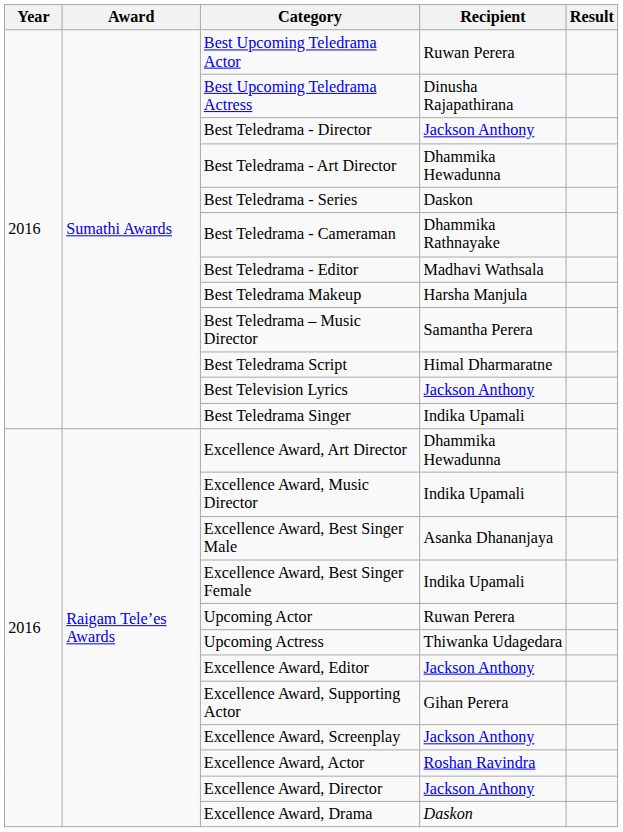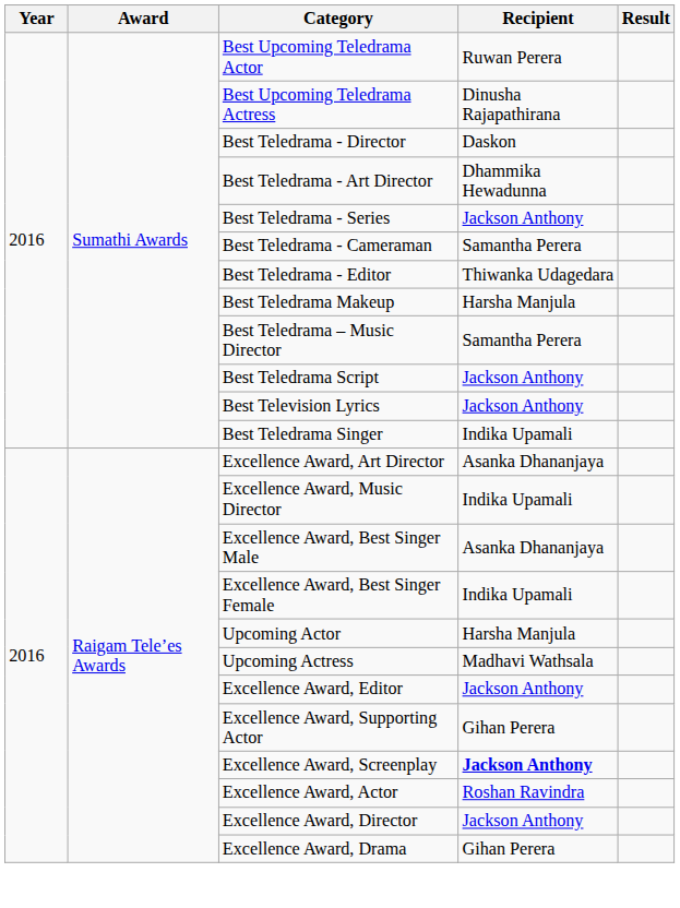 <table class="wikitable">
 <tr>
 <th style="width:50px;">Year</th>
 <th>Award</th>
 <th>Category</th>
 <th>Recipient</th>
 <th>Result</th>
 </tr>
 <tr>
 <td rowspan=12>2016</td>
 <td rowspan=12><a href='#'>Sumathi Awards</a></td>
 <td><a href='#'>Best Upcoming Teledrama Actor</a></td>
 <td>Ruwan Perera</td>
 <td></td>
 </tr>
 <tr>
 <td><a href='#'>Best Upcoming Teledrama Actress</a></td>
 <td>Dinusha Rajapathirana</td>
 <td></td>
 </tr>
 <tr>
 <td>Best Teledrama - Director</td>
-<td><a href='#'>Jackson Anthony</a></td>
+<td>Daskon</td>
 <td></td>
 </tr>
 <tr>
 <td>Best Teledrama - Art Director</td>
 <td>Dhammika Hewadunna</td>
 <td></td>
 </tr>
 <tr>
 <td>Best Teledrama - Series</td>
-<td>Daskon</td>
+<td><a href='#'>Jackson Anthony</a></td>
 <td></td>
 </tr>
 <tr>
 <td>Best Teledrama - Cameraman</td>
-<td>Dhammika Rathnayake</td>
+<td>Samantha Perera</td>
 <td></td>
 </tr>
 <tr>
 <td>Best Teledrama - Editor</td>
-<td>Madhavi Wathsala</td>
+<td>Thiwanka Udagedara</td>
 <td></td>
 </tr>
 <tr>
 <td>Best Teledrama Makeup</td>
 <td>Harsha Manjula</td>
 <td></td>
 </tr>
 <tr>
 <td>Best Teledrama – Music Director</td>
 <td>Samantha Perera</td>
 <td></td>
 </tr>
 <tr>
 <td>Best Teledrama Script</td>
-<td>Himal Dharmaratne</td>
+<td><a href='#'>Jackson Anthony</a></td>
 <td></td>
 </tr>
 <tr>
 <td>Best Television Lyrics</td>
 <td><a href='#'>Jackson Anthony</a></td>
 <td></td>
 </tr>
 <tr>
 <td>Best Teledrama Singer</td>
 <td>Indika Upamali</td>
 <td></td>
 </tr>
 <tr>
 <td rowspan=12>2016</td>
 <td rowspan=12><a href='#'>Raigam Tele’es Awards</a></td>
 <td>Excellence Award, Art Director</td>
-<td>Dhammika Hewadunna</td>
+<td>Asanka Dhananjaya</td>
 <td></td>
 </tr>
 <tr>
 <td>Excellence Award, Music Director</td>
 <td>Indika Upamali</td>
 <td></td>
 </tr>
 <tr>
 <td>Excellence Award, Best Singer Male</td>
 <td>Asanka Dhananjaya</td>
 <td></td>
 </tr>
 <tr>
 <td>Excellence Award, Best Singer Female</td>
 <td>Indika Upamali</td>
 <td></td>
 </tr>
 <tr>
 <td>Upcoming Actor</td>
-<td>Ruwan Perera</td>
+<td>Harsha Manjula</td>
 <td></td>
 </tr>
 <tr>
 <td>Upcoming Actress</td>
-<td>Thiwanka Udagedara</td>
+<td>Madhavi Wathsala</td>
 <td></td>
 </tr>
 <tr>
 <td>Excellence Award, Editor</td>
 <td><a href='#'>Jackson Anthony</a></td>
 <td></td>
 </tr>
 <tr>
 <td>Excellence Award, Supporting Actor</td>
 <td>Gihan Perera</td>
 <td></td>
 </tr>
 <tr>
 <td>Excellence Award, Screenplay</td>
-<td><a href='#'>Jackson Anthony</a></td>
+<td><strong><a href='#'>Jackson Anthony</a></strong></td>
 <td></td>
 </tr>
 <tr>
 <td>Excellence Award, Actor</td>
 <td><a href='#'>Roshan Ravindra</a></td>
 <td></td>
 </tr>
 <tr>
 <td>Excellence Award, Director</td>
 <td><a href='#'>Jackson Anthony</a></td>
 <td></td>
 </tr>
 <tr>
 <td>Excellence Award, Drama</td>
-<td><em>Daskon</em></td>
+<td>Gihan Perera</td>
 <td></td>
 </tr>
 </table>
